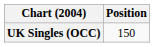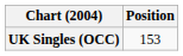 <table class="wikitable plainrowheaders" style="text-align:center">
 <tr>
 <th scope="col">Chart (2004)</th>
 <th scope="col">Position</th>
 </tr>
 <tr>
 <th scope="row">UK Singles (OCC)</th>
-<td>150</td>
+<td>153</td>
 </tr>
 </table>
